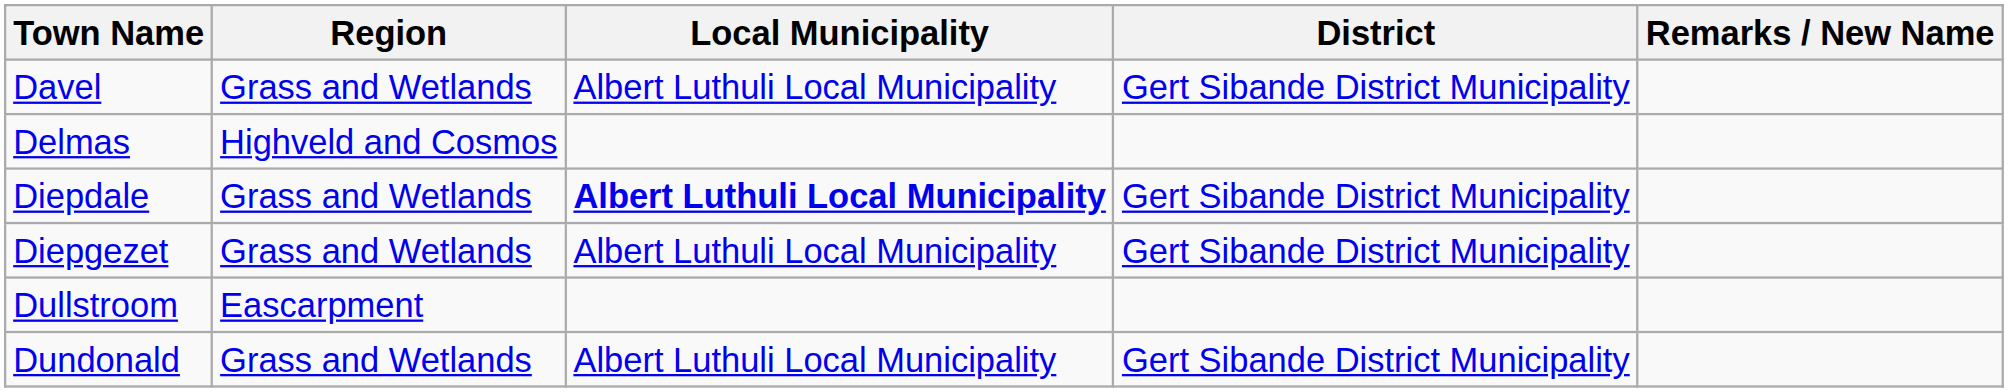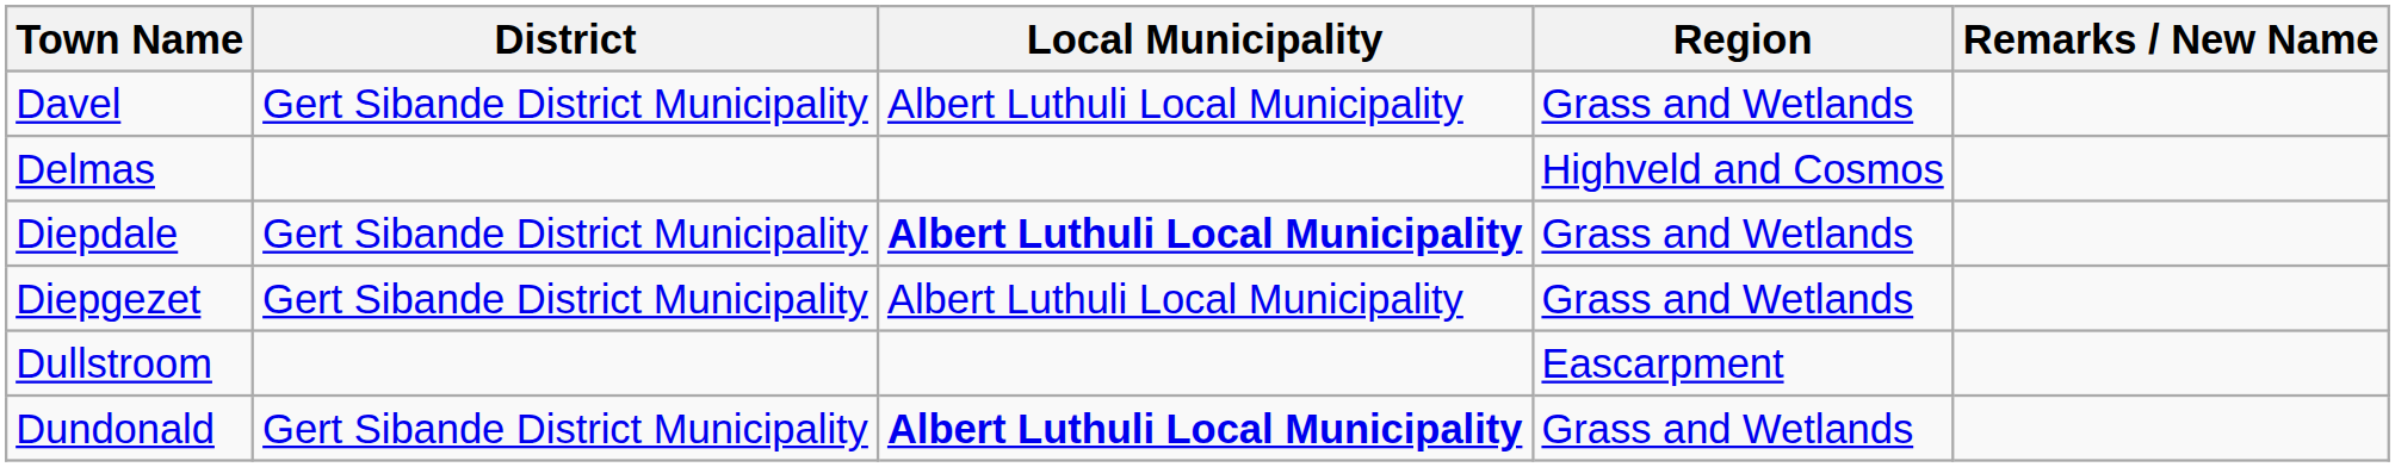 <table class="wikitable sortable" style="font-size: 95%;">
 <tr>
 <th>Town Name</th>
+<th>District</th>
+<th>Local Municipality</th>
 <th>Region</th>
-<th>Local Municipality</th>
-<th>District</th>
 <th>Remarks / New Name</th>
 </tr>
 <tr>
 <td><a href='#'>Davel</a></td>
+<td><a href='#'>Gert Sibande District Municipality</a></td>
+<td><a href='#'>Albert Luthuli Local Municipality</a></td>
 <td><a href='#'>Grass and Wetlands</a></td>
-<td><a href='#'>Albert Luthuli Local Municipality</a></td>
-<td><a href='#'>Gert Sibande District Municipality</a></td>
 <td></td>
 </tr>
 <tr>
 <td><a href='#'>Delmas</a></td>
-<td><a href='#'>Highveld and Cosmos</a></td>
 <td></td>
 <td></td>
+<td><a href='#'>Highveld and Cosmos</a></td>
 <td></td>
 </tr>
 <tr>
 <td><a href='#'>Diepdale</a></td>
+<td><a href='#'>Gert Sibande District Municipality</a></td>
+<td><strong><a href='#'>Albert Luthuli Local Municipality</a></strong></td>
 <td><a href='#'>Grass and Wetlands</a></td>
-<td><strong><a href='#'>Albert Luthuli Local Municipality</a></strong></td>
-<td><a href='#'>Gert Sibande District Municipality</a></td>
 <td></td>
 </tr>
 <tr>
 <td><a href='#'>Diepgezet</a></td>
+<td><a href='#'>Gert Sibande District Municipality</a></td>
+<td><a href='#'>Albert Luthuli Local Municipality</a></td>
 <td><a href='#'>Grass and Wetlands</a></td>
-<td><a href='#'>Albert Luthuli Local Municipality</a></td>
-<td><a href='#'>Gert Sibande District Municipality</a></td>
 <td></td>
 </tr>
 <tr>
 <td><a href='#'>Dullstroom</a></td>
-<td><a href='#'>Eascarpment</a></td>
 <td></td>
 <td></td>
+<td><a href='#'>Eascarpment</a></td>
 <td></td>
 </tr>
 <tr>
 <td><a href='#'>Dundonald</a></td>
+<td><a href='#'>Gert Sibande District Municipality</a></td>
+<td><strong><a href='#'>Albert Luthuli Local Municipality</a></strong></td>
 <td><a href='#'>Grass and Wetlands</a></td>
-<td><a href='#'>Albert Luthuli Local Municipality</a></td>
-<td><a href='#'>Gert Sibande District Municipality</a></td>
 <td></td>
 </tr>
 </table>
